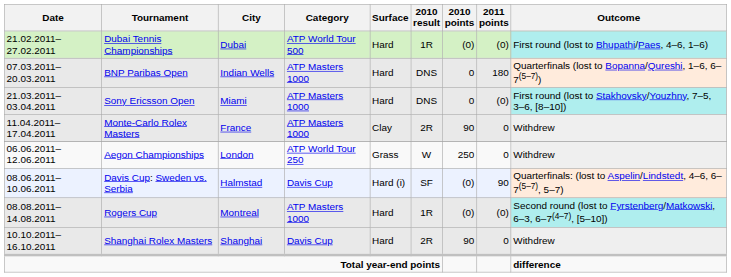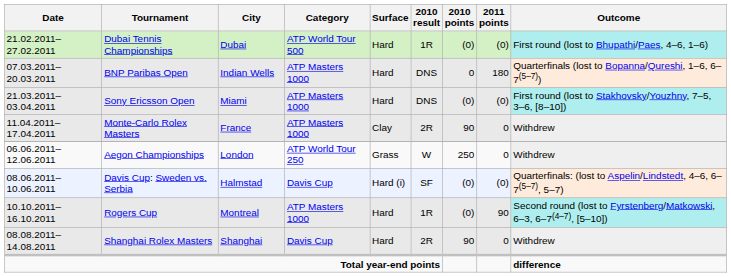 <table class="wikitable">
 <tr>
 <th width=150>Date</th>
 <th width=180>Tournament</th>
 <th width=100>City</th>
 <th width=130>Category</th>
 <th width=40>Surface</th>
 <th width=35>2010 result</th>
 <th width=35>2010 points</th>
 <th width=35>2011 points</th>
 <th width=340>Outcome</th>
 </tr>
 <tr style="background:#D4F1C5;">
 <td>21.02.2011–27.02.2011</td>
 <td><a href='#'>Dubai Tennis Championships</a></td>
 <td><a href='#'>Dubai</a></td>
 <td><a href='#'>ATP World Tour 500</a></td>
 <td>Hard</td>
 <td align=center>1R</td>
 <td align=right>(0)</td>
 <td align=right>(0)</td>
 <td style="background:#afeeee;">First round (lost to <a href='#'>Bhupathi</a>/<a href='#'>Paes</a>, 4–6, 1–6)</td>
 </tr>
 <tr style="background:#E9E9E9;">
 <td>07.03.2011–20.03.2011</td>
 <td><a href='#'>BNP Paribas Open</a></td>
 <td><a href='#'>Indian Wells</a></td>
 <td><a href='#'>ATP Masters 1000</a></td>
 <td>Hard</td>
 <td align=center>DNS</td>
 <td align=right>0</td>
 <td align=right>180</td>
 <td style="background:#ffebdc;">Quarterfinals (lost to <a href='#'>Bopanna</a>/<a href='#'>Qureshi</a>, 1–6, 6–7<sup>(5–7)</sup>)</td>
 </tr>
 <tr style="background:#E9E9E9;">
 <td>21.03.2011–03.04.2011</td>
 <td><a href='#'>Sony Ericsson Open</a></td>
 <td><a href='#'>Miami</a></td>
 <td><a href='#'>ATP Masters 1000</a></td>
 <td>Hard</td>
 <td align=center>DNS</td>
-<td align=right>0</td>
+<td align=right>(0)</td>
 <td align=right>(0)</td>
 <td style="background:#afeeee;">First round (lost to <a href='#'>Stakhovsky</a>/<a href='#'>Youzhny</a>, 7–5, 3–6, [8–10])</td>
 </tr>
 <tr style="background:#E9E9E9;">
 <td>11.04.2011–17.04.2011</td>
 <td><a href='#'>Monte-Carlo Rolex Masters</a></td>
 <td><a href='#'>France</a></td>
 <td><a href='#'>ATP Masters 1000</a></td>
 <td>Clay</td>
 <td align=center>2R</td>
 <td align=right>90</td>
 <td align=right>0</td>
 <td style="background:#efefef;">Withdrew</td>
 </tr>
 <tr style="background:#E9E9E9;">
 </tr>
 <tr>
 <td>06.06.2011–12.06.2011</td>
 <td><a href='#'>Aegon Championships</a></td>
 <td><a href='#'>London</a></td>
 <td><a href='#'>ATP World Tour 250</a></td>
 <td>Grass</td>
 <td align=center>W</td>
 <td align=right>250</td>
 <td align=right>0</td>
 <td style="background:#efefef;">Withdrew</td>
 </tr>
 <tr style="background:#ECF2FF;">
 <td>08.06.2011–10.06.2011</td>
 <td><a href='#'>Davis Cup</a>: <a href='#'>Sweden vs. Serbia</a></td>
 <td><a href='#'>Halmstad</a></td>
 <td><a href='#'>Davis Cup</a></td>
 <td>Hard (i)</td>
 <td align=center>SF</td>
 <td align=right>(0)</td>
-<td align=right>90</td>
+<td align=right>(0)</td>
 <td style="background:#ffebdc;">Quarterfinals:  (lost to <a href='#'>Aspelin</a>/<a href='#'>Lindstedt</a>, 4–6, 6–7<sup>(5–7)</sup>, 5–7)</td>
 </tr>
 <tr style="background:#E9E9E9;">
-<td>08.08.2011–14.08.2011</td>
+<td>10.10.2011–16.10.2011</td>
 <td><a href='#'>Rogers Cup</a></td>
 <td><a href='#'>Montreal</a></td>
 <td><a href='#'>ATP Masters 1000</a></td>
 <td>Hard</td>
 <td align=center>1R</td>
 <td align=right>(0)</td>
-<td align=right>(0)</td>
+<td align=right>90</td>
 <td style="background:#afeeee;">Second round (lost to <a href='#'>Fyrstenberg</a>/<a href='#'>Matkowski</a>, 6–3, 6–7<sup>(4–7)</sup>, [5–10])</td>
 </tr>
 <tr style="background:#E9E9E9;">
-<td>10.10.2011–16.10.2011</td>
+<td>08.08.2011–14.08.2011</td>
 <td><a href='#'>Shanghai Rolex Masters</a></td>
 <td><a href='#'>Shanghai</a></td>
 <td><a href='#'>Davis Cup</a></td>
 <td>Hard</td>
 <td align=center>2R</td>
 <td align=right>90</td>
 <td align=right>0</td>
 <td style="background:#efefef;">Withdrew</td>
 </tr>
 <tr style="border-top:4px solid silver;">
 <td colspan= 6 align=right><strong>Total year-end points</strong></td>
 <td align=right></td>
 <td align=right></td>
 <td>  <strong>difference</strong></td>
 </tr>
 </table>
